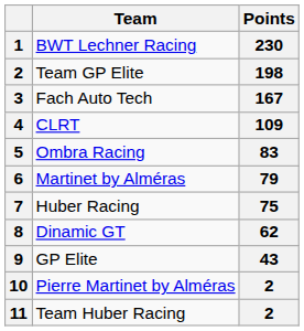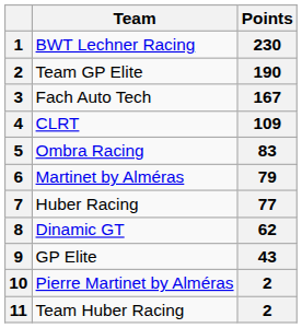 <table class="wikitable" style="font-size: 85%; text-align:center">
 <tr valign="top">
 <th valign="middle"></th>
 <th valign="middle">Team</th>
 <th valign="middle">Points</th>
 </tr>
 <tr>
 <th>1</th>
 <td align="left"> <a href='#'>BWT Lechner Racing</a></td>
 <th>230</th>
 </tr>
 <tr>
 <th>2</th>
 <td align="left"> Team GP Elite</td>
-<th>198</th>
+<th>190</th>
 </tr>
 <tr>
 <th>3</th>
 <td align="left"> Fach Auto Tech</td>
 <th>167</th>
 </tr>
 <tr>
 <th>4</th>
 <td align="left"> <a href='#'>CLRT</a></td>
 <th>109</th>
 </tr>
 <tr>
 <th>5</th>
 <td align="left"> <a href='#'>Ombra Racing</a></td>
 <th>83</th>
 </tr>
 <tr>
 <th>6</th>
 <td align="left"> <a href='#'>Martinet by Alméras</a></td>
 <th>79</th>
 </tr>
 <tr>
 <th>7</th>
 <td align="left"> Huber Racing</td>
-<th>75</th>
+<th>77</th>
 </tr>
 <tr>
 <th>8</th>
 <td align="left"> <a href='#'>Dinamic GT</a></td>
 <th>62</th>
 </tr>
 <tr>
 <th>9</th>
 <td align="left"> GP Elite</td>
 <th>43</th>
 </tr>
 <tr>
 <th>10</th>
 <td align="left"> <a href='#'>Pierre Martinet by Alméras</a></td>
 <th>2</th>
 </tr>
 <tr>
 <th>11</th>
 <td align="left"> Team Huber Racing</td>
 <th>2</th>
 </tr>
 </table>
